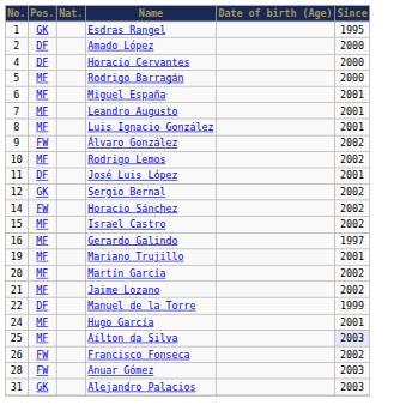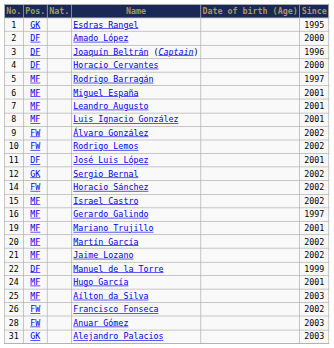 <table class="wikitable sortable" style="text-align:center; font-size:100%;">
 <tr>
 <th style=background-color:#1A2855;color:#AD9759>No.</th>
 <th style=background-color:#1A2855;color:#AD9759>Pos.</th>
 <th style=background-color:#1A2855;color:#AD9759>Nat.</th>
 <th style=background-color:#1A2855;color:#AD9759>Name</th>
 <th style=background-color:#1A2855;color:#AD9759>Date of birth (Age)</th>
 <th style=background-color:#1A2855;color:#AD9759>Since</th>
 </tr>
 <tr>
 <td>1</td>
 <td><a href='#'>GK</a></td>
 <td></td>
 <td align=left><a href='#'>Esdras Rangel</a></td>
 <td></td>
 <td>1995</td>
 </tr>
 <tr>
 <td>2</td>
 <td><a href='#'>DF</a></td>
 <td></td>
 <td align=left><a href='#'>Amado López</a></td>
 <td></td>
 <td>2000</td>
 </tr>
 <tr>
+<td>3</td>
+<td><a href='#'>DF</a></td>
+<td></td>
+<td align=left><a href='#'>Joaquín Beltrán</a> (<em><a href='#'>Captain</a></em>)</td>
+<td></td>
+<td>1996</td>
+</tr>
+<tr>
 <td>4</td>
 <td><a href='#'>DF</a></td>
 <td></td>
 <td align=left><a href='#'>Horacio Cervantes</a></td>
 <td></td>
 <td>2000</td>
 </tr>
 <tr>
 <td>5</td>
 <td><a href='#'>MF</a></td>
 <td></td>
 <td align=left><a href='#'>Rodrigo Barragán</a></td>
 <td></td>
-<td>2000</td>
+<td>1997</td>
 </tr>
 <tr>
 <td>6</td>
 <td><a href='#'>MF</a></td>
 <td></td>
 <td align=left><a href='#'>Miguel España</a></td>
 <td></td>
 <td>2001</td>
 </tr>
 <tr>
 <td>7</td>
 <td><a href='#'>MF</a></td>
 <td></td>
 <td align=left><a href='#'>Leandro Augusto</a></td>
 <td></td>
 <td>2001</td>
 </tr>
 <tr>
 <td>8</td>
 <td><a href='#'>MF</a></td>
 <td></td>
 <td align=left><a href='#'>Luis Ignacio González</a></td>
 <td></td>
 <td>2001</td>
 </tr>
 <tr>
 <td>9</td>
 <td><a href='#'>FW</a></td>
 <td></td>
 <td align=left><a href='#'>Álvaro González</a></td>
 <td></td>
 <td>2002</td>
 </tr>
 <tr>
 <td>10</td>
-<td><a href='#'>MF</a></td>
+<td><a href='#'>FW</a></td>
 <td></td>
 <td align=left><a href='#'>Rodrigo Lemos</a></td>
 <td></td>
 <td>2002</td>
 </tr>
 <tr>
 <td>11</td>
 <td><a href='#'>DF</a></td>
 <td></td>
 <td align=left><a href='#'>José Luis López</a></td>
 <td></td>
 <td>2001</td>
 </tr>
 <tr>
 <td>12</td>
 <td><a href='#'>GK</a></td>
 <td></td>
 <td align=left><a href='#'>Sergio Bernal</a></td>
 <td></td>
 <td>2002</td>
 </tr>
 <tr>
 <td>14</td>
 <td><a href='#'>FW</a></td>
 <td></td>
 <td align=left><a href='#'>Horacio Sánchez</a></td>
 <td></td>
 <td>2002</td>
 </tr>
 <tr>
 <td>15</td>
 <td><a href='#'>MF</a></td>
 <td></td>
 <td align=left><a href='#'>Israel Castro</a></td>
 <td></td>
 <td>2002</td>
 </tr>
 <tr>
 <td>16</td>
 <td><a href='#'>MF</a></td>
 <td></td>
 <td align=left><a href='#'>Gerardo Galindo</a></td>
 <td></td>
 <td>1997</td>
 </tr>
 <tr>
 <td>19</td>
 <td><a href='#'>MF</a></td>
 <td></td>
 <td align=left><a href='#'>Mariano Trujillo</a></td>
 <td></td>
 <td>2001</td>
 </tr>
 <tr>
 <td>20</td>
 <td><a href='#'>MF</a></td>
 <td></td>
 <td align=left><a href='#'>Martín García</a></td>
 <td></td>
 <td>2002</td>
 </tr>
 <tr>
 <td>21</td>
 <td><a href='#'>MF</a></td>
 <td></td>
 <td align=left><a href='#'>Jaime Lozano</a></td>
 <td></td>
 <td>2002</td>
 </tr>
 <tr>
 <td>22</td>
 <td><a href='#'>DF</a></td>
 <td></td>
 <td align=left><a href='#'>Manuel de la Torre</a></td>
 <td></td>
 <td>1999</td>
 </tr>
 <tr>
 <td>24</td>
 <td><a href='#'>MF</a></td>
 <td></td>
 <td align=left><a href='#'>Hugo García</a></td>
 <td></td>
 <td>2001</td>
 </tr>
 <tr>
 <td>25</td>
 <td><a href='#'>MF</a></td>
 <td></td>
 <td align=left><a href='#'>Aílton da Silva</a></td>
 <td></td>
-<td style="background: lavender;">2003</td>
+<td>2003</td>
 </tr>
 <tr>
 <td>26</td>
 <td><a href='#'>FW</a></td>
 <td></td>
 <td align=left><a href='#'>Francisco Fonseca</a></td>
 <td></td>
 <td>2002</td>
 </tr>
 <tr>
 <td>28</td>
 <td><a href='#'>FW</a></td>
 <td></td>
 <td align=left><a href='#'>Anuar Gómez</a></td>
 <td></td>
 <td>2003</td>
 </tr>
 <tr>
 <td>31</td>
 <td><a href='#'>GK</a></td>
 <td></td>
 <td align=left><a href='#'>Alejandro Palacios</a></td>
 <td></td>
 <td>2003</td>
 </tr>
 <tr>
 </tr>
 </table>
